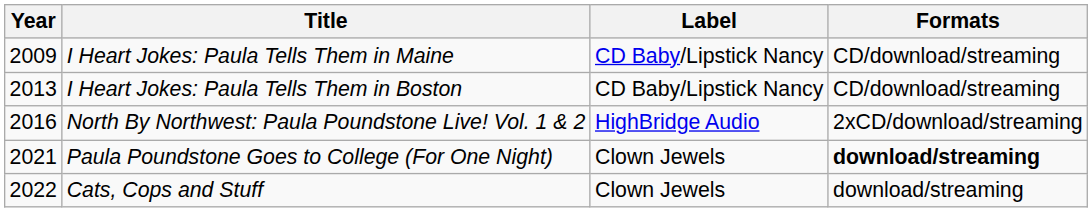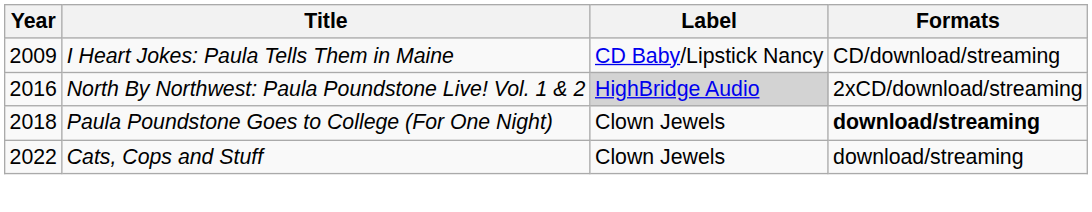 <table class="wikitable">
 <tr>
 <th>Year</th>
 <th>Title</th>
 <th>Label</th>
 <th>Formats</th>
 </tr>
 <tr>
 <td>2009</td>
 <td><em>I Heart Jokes: Paula Tells Them in Maine</em></td>
 <td><a href='#'>CD Baby</a>/Lipstick Nancy</td>
 <td>CD/download/streaming</td>
 </tr>
 <tr>
-<td>2013</td>
-<td><em>I Heart Jokes: Paula Tells Them in Boston</em></td>
-<td>CD Baby/Lipstick Nancy</td>
-<td>CD/download/streaming</td>
-</tr>
-<tr>
 <td>2016</td>
 <td><em>North By Northwest: Paula Poundstone Live! Vol. 1 & 2</em></td>
-<td><a href='#'>HighBridge Audio</a></td>
+<td style="background: lightgrey;"><a href='#'>HighBridge Audio</a></td>
 <td>2xCD/download/streaming</td>
 </tr>
 <tr>
-<td>2021</td>
+<td>2018</td>
 <td><em>Paula Poundstone Goes to College (For One Night)</em></td>
 <td>Clown Jewels</td>
 <td><strong>download/streaming</strong></td>
 </tr>
 <tr>
 <td>2022</td>
 <td><em>Cats, Cops and Stuff</em></td>
 <td>Clown Jewels</td>
 <td>download/streaming</td>
 </tr>
 </table>
